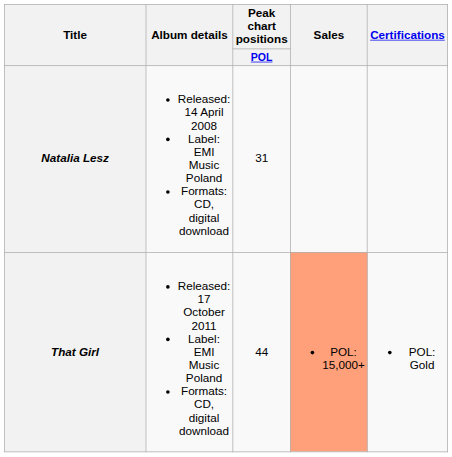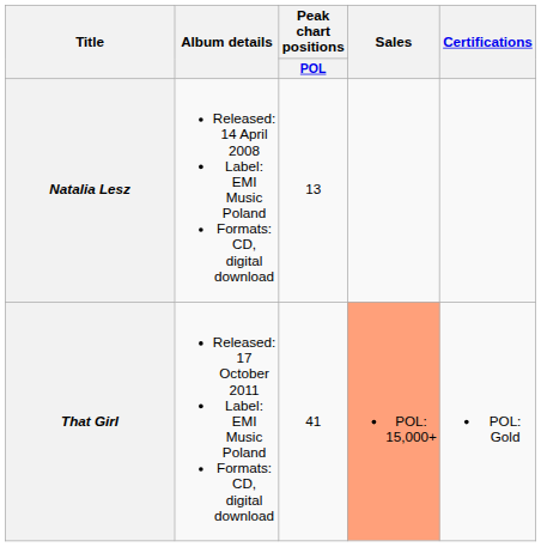 <table class="wikitable plainrowheaders" style="text-align:center;">
 <tr>
 <th scope="col" rowspan="2" style="width:15em;">Title</th>
 <th scope="col" rowspan="2">Album details</th>
 <th scope="col" colspan="1">Peak chart positions</th>
 <th scope="col" rowspan="2">Sales</th>
 <th scope="col" rowspan="2"><a href='#'>Certifications</a></th>
 </tr>
 <tr>
 <th scope="col" style="width:3em;font-size:90%;"><a href='#'>POL</a><br></th>
 </tr>
 <tr>
 <th scope="row"><em>Natalia Lesz</em></th>
 <td><br><ul><li>Released: 14 April 2008</li><li>Label: EMI Music Poland</li><li>Formats: CD, digital download</li></ul></td>
-<td>31</td>
+<td>13</td>
 <td></td>
 <td></td>
 </tr>
 <tr>
 <th scope="row"><em>That Girl</em></th>
 <td><br><ul><li>Released: 17 October 2011</li><li>Label: EMI Music Poland</li><li>Formats: CD, digital download</li></ul></td>
-<td>44</td>
+<td>41</td>
 <td style="background: lightsalmon;"><br><ul><li>POL: 15,000+</li></ul></td>
 <td><br><ul><li>POL: Gold</li></ul></td>
 </tr>
 </table>
